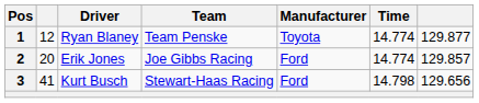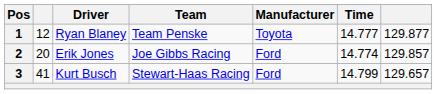 <table class="wikitable" style="font-size:95%">
 <tr>
 <th>Pos</th>
 <th></th>
 <th>Driver</th>
 <th>Team</th>
 <th>Manufacturer</th>
 <th>Time</th>
 <th></th>
 </tr>
 <tr>
 <th>1</th>
 <td>12</td>
 <td><a href='#'>Ryan Blaney</a></td>
 <td><a href='#'>Team Penske</a></td>
 <td><a href='#'>Toyota</a></td>
-<td>14.774</td>
+<td>14.777</td>
 <td>129.877</td>
 </tr>
 <tr>
 <th>2</th>
 <td>20</td>
 <td><a href='#'>Erik Jones</a></td>
 <td><a href='#'>Joe Gibbs Racing</a></td>
 <td><a href='#'>Ford</a></td>
 <td>14.774</td>
 <td>129.857</td>
 </tr>
 <tr>
 <th>3</th>
 <td>41</td>
 <td><a href='#'>Kurt Busch</a></td>
 <td><a href='#'>Stewart-Haas Racing</a></td>
 <td><a href='#'>Ford</a></td>
-<td>14.798</td>
-<td>129.656</td>
+<td>14.799</td>
+<td>129.657</td>
 </tr>
 <tr>
 <th colspan="7"></th>
 </tr>
 </table>
